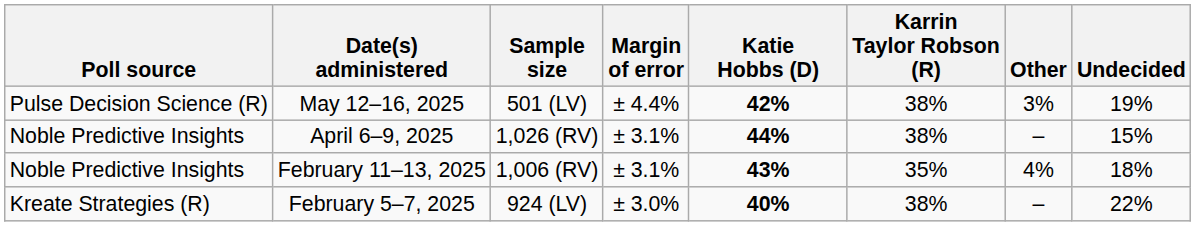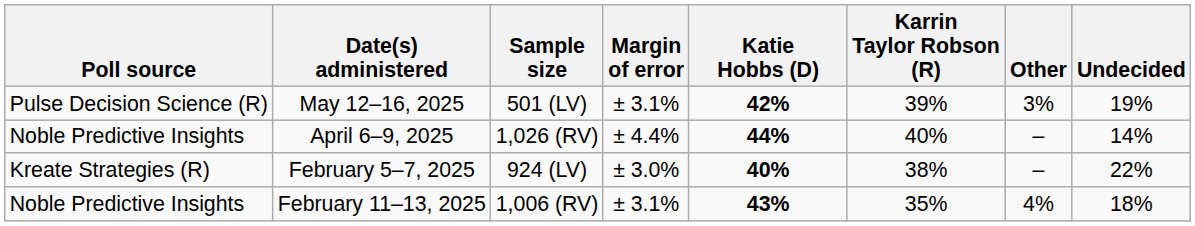 <table class="wikitable" style="font-size:90%;text-align:center;">
 <tr valign=bottom>
 <th>Poll source</th>
 <th>Date(s)<br>administered</th>
 <th>Sample<br>size</th>
 <th>Margin<br>of error</th>
 <th style="width:100px;">Katie<br>Hobbs (D)</th>
 <th style="width:100px;">Karrin<br>Taylor Robson (R)</th>
 <th>Other</th>
 <th>Undecided</th>
 </tr>
 <tr>
 <td style="text-align:left;">Pulse Decision Science (R)</td>
 <td>May 12–16, 2025</td>
 <td>501 (LV)</td>
-<td>± 4.4%</td>
+<td>± 3.1%</td>
 <td><strong>42%</strong></td>
-<td>38%</td>
+<td>39%</td>
 <td>3%</td>
 <td>19%</td>
 </tr>
 <tr>
 <td style="text-align:left;">Noble Predictive Insights</td>
 <td>April 6–9, 2025</td>
 <td>1,026 (RV)</td>
-<td>± 3.1%</td>
+<td>± 4.4%</td>
 <td><strong>44%</strong></td>
+<td>40%</td>
+<td>–</td>
+<td>14%</td>
+</tr>
+<tr>
+<td style="text-align:left;">Kreate Strategies (R)</td>
+<td>February 5–7, 2025</td>
+<td>924 (LV)</td>
+<td>± 3.0%</td>
+<td><strong>40%</strong></td>
 <td>38%</td>
 <td>–</td>
-<td>15%</td>
+<td>22%</td>
 </tr>
 <tr>
 <td style="text-align:left;">Noble Predictive Insights</td>
 <td>February 11–13, 2025</td>
 <td>1,006 (RV)</td>
 <td>± 3.1%</td>
 <td><strong>43%</strong></td>
 <td>35%</td>
 <td>4%</td>
 <td>18%</td>
 </tr>
-<tr>
-<td style="text-align:left;">Kreate Strategies (R)</td>
-<td>February 5–7, 2025</td>
-<td>924 (LV)</td>
-<td>± 3.0%</td>
-<td><strong>40%</strong></td>
-<td>38%</td>
-<td>–</td>
-<td>22%</td>
-</tr>
 </table>
